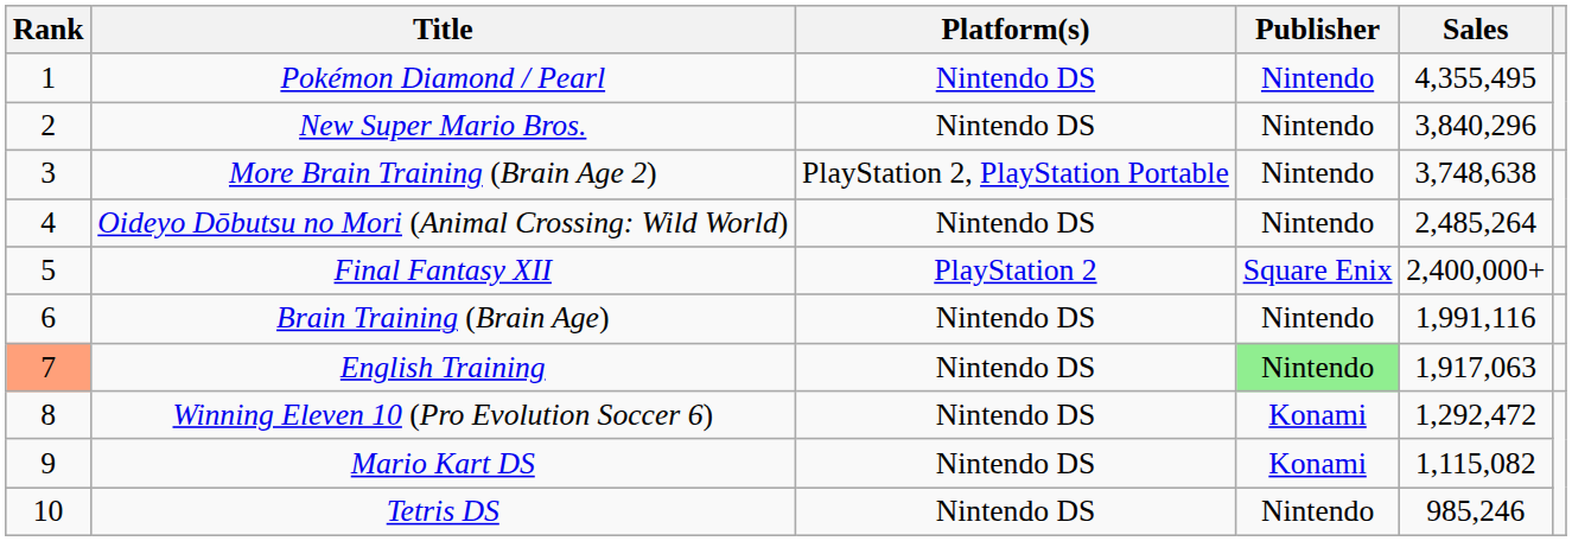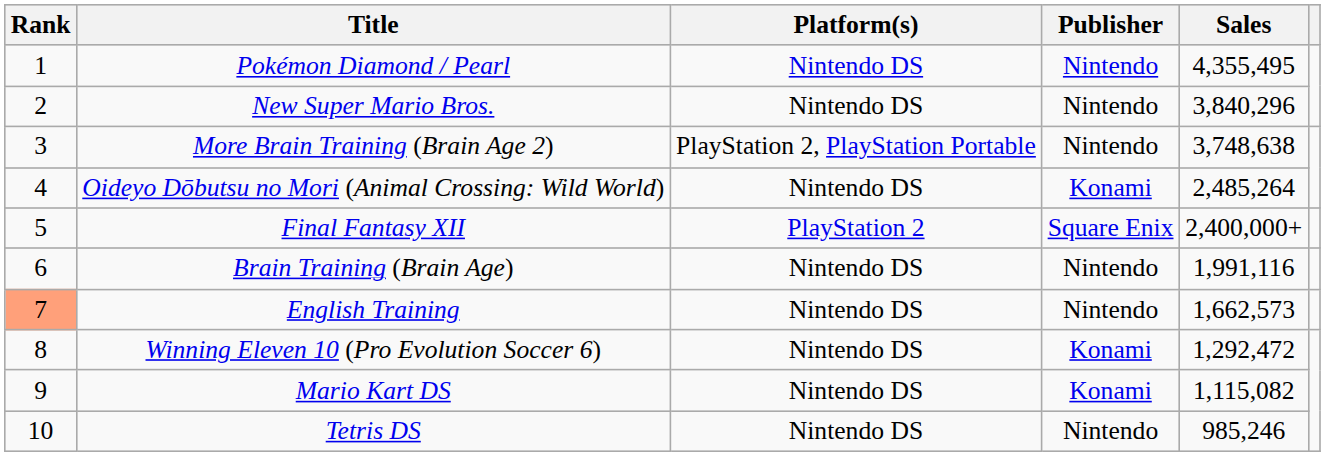 <table class="wikitable sortable" style="text-align:center">
 <tr>
 <th>Rank</th>
 <th>Title</th>
 <th>Platform(s)</th>
 <th>Publisher</th>
 <th>Sales</th>
 <th class="unsortable"></th>
 </tr>
 <tr>
 <td>1</td>
 <td><em><a href='#'>Pokémon Diamond / Pearl</a></em></td>
 <td><a href='#'>Nintendo DS</a></td>
 <td><a href='#'>Nintendo</a></td>
 <td>4,355,495</td>
 <td rowspan="2"></td>
 </tr>
 <tr>
 <td>2</td>
 <td><em><a href='#'>New Super Mario Bros.</a></em></td>
 <td>Nintendo DS</td>
 <td>Nintendo</td>
 <td>3,840,296</td>
 </tr>
 <tr>
 <td>3</td>
 <td><em><a href='#'>More Brain Training</a></em> (<em>Brain Age 2</em>)</td>
 <td>PlayStation 2, <a href='#'>PlayStation Portable</a></td>
 <td>Nintendo</td>
 <td>3,748,638</td>
 <td rowspan="2"></td>
 </tr>
 <tr>
 <td>4</td>
 <td><em><a href='#'>Oideyo Dōbutsu no Mori</a></em> (<em>Animal Crossing: Wild World</em>)</td>
 <td>Nintendo DS</td>
-<td>Nintendo</td>
+<td><a href='#'>Konami</a></td>
 <td>2,485,264</td>
 </tr>
 <tr>
 <td>5</td>
 <td><em><a href='#'>Final Fantasy XII</a></em></td>
 <td><a href='#'>PlayStation 2</a></td>
 <td><a href='#'>Square Enix</a></td>
 <td>2,400,000+</td>
 <td></td>
 </tr>
 <tr>
 <td>6</td>
 <td><em><a href='#'>Brain Training</a></em> (<em>Brain Age</em>)</td>
 <td>Nintendo DS</td>
 <td>Nintendo</td>
 <td>1,991,116</td>
 <td></td>
 </tr>
 <tr>
 <td style="background: lightsalmon;">7</td>
 <td><em><a href='#'>English Training</a></em></td>
 <td>Nintendo DS</td>
-<td style="background: lightgreen;">Nintendo</td>
-<td>1,917,063</td>
+<td>Nintendo</td>
+<td>1,662,573</td>
 <td></td>
 </tr>
 <tr>
 <td>8</td>
 <td><em><a href='#'>Winning Eleven 10</a></em> (<em>Pro Evolution Soccer 6</em>)</td>
 <td>Nintendo DS</td>
 <td><a href='#'>Konami</a></td>
 <td>1,292,472</td>
 <td rowspan="3"></td>
 </tr>
 <tr>
 <td>9</td>
 <td><em><a href='#'>Mario Kart DS</a></em></td>
 <td>Nintendo DS</td>
 <td><a href='#'>Konami</a></td>
 <td>1,115,082</td>
 </tr>
 <tr>
 <td>10</td>
 <td><em><a href='#'>Tetris DS</a></em></td>
 <td>Nintendo DS</td>
 <td>Nintendo</td>
 <td>985,246</td>
 </tr>
 </table>
